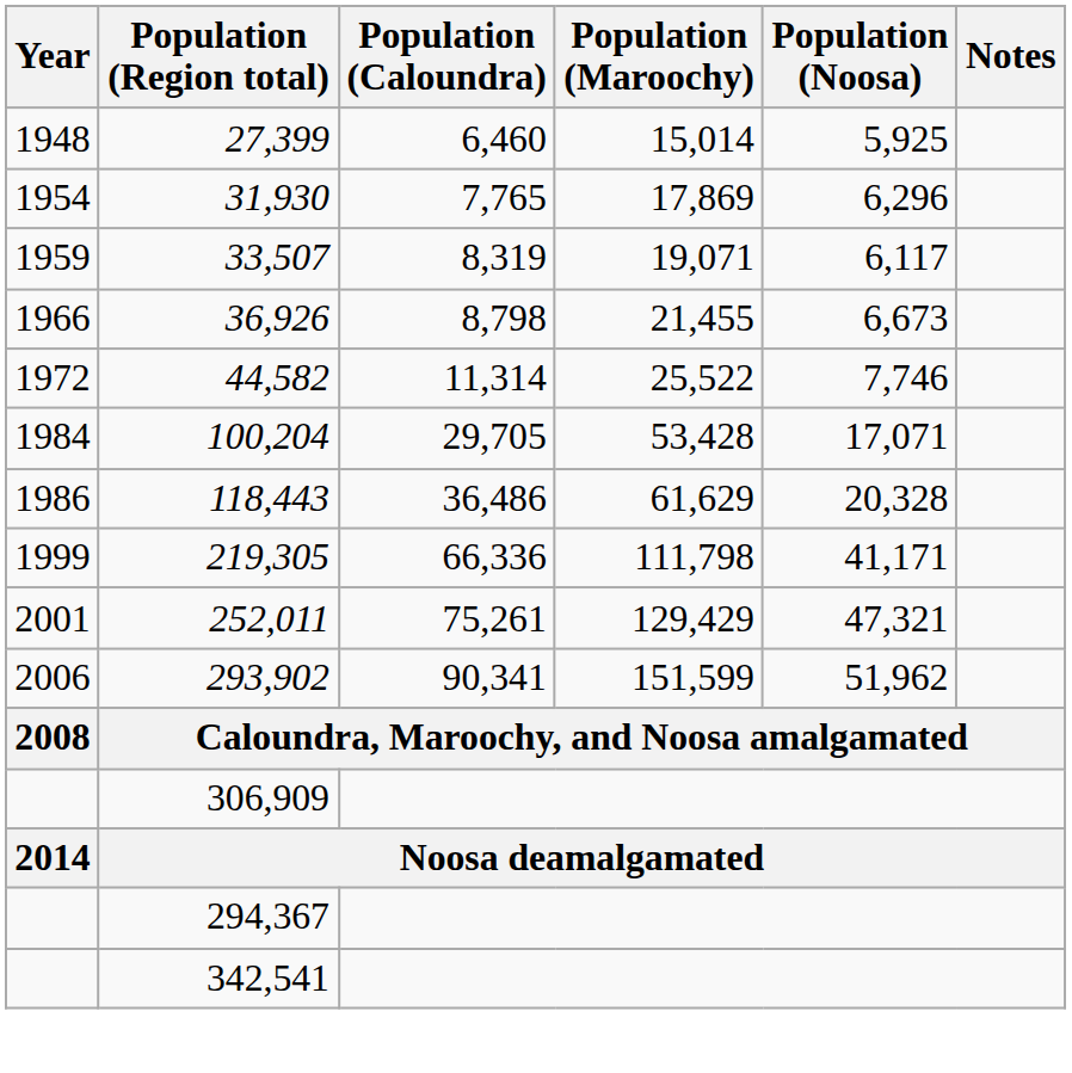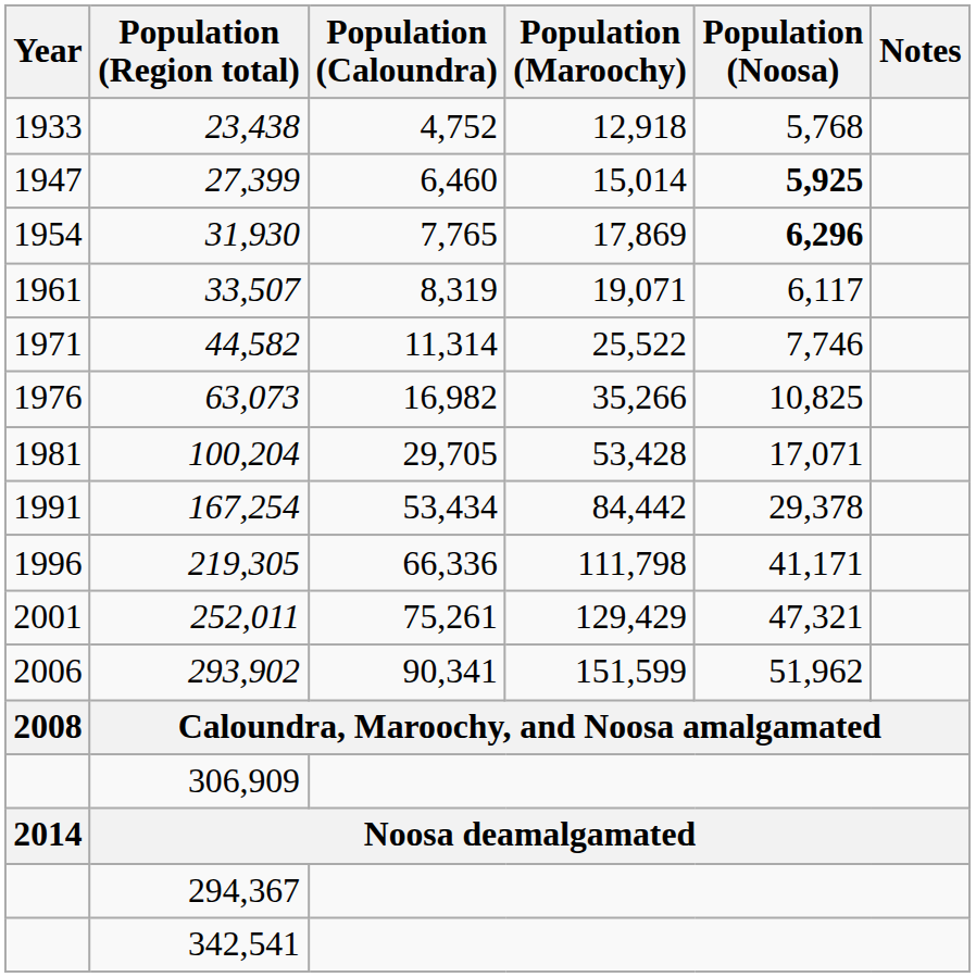 <table class="wikitable" style="text-align:right;">
 <tr>
 <th>Year</th>
 <th>Population<br>(Region total)</th>
 <th>Population<br>(Caloundra)</th>
 <th>Population<br>(Maroochy)</th>
 <th>Population<br>(Noosa)</th>
 <th>Notes</th>
 </tr>
 <tr>
-<td>1948</td>
+<td>1933</td>
+<td><em>23,438</em></td>
+<td>4,752</td>
+<td>12,918</td>
+<td>5,768</td>
+<td></td>
+</tr>
+<tr>
+<td>1947</td>
 <td><em>27,399</em></td>
 <td>6,460</td>
 <td>15,014</td>
-<td>5,925</td>
+<td><strong>5,925</strong></td>
 <td></td>
 </tr>
 <tr>
 <td>1954</td>
 <td><em>31,930</em></td>
 <td>7,765</td>
 <td>17,869</td>
-<td>6,296</td>
+<td><strong>6,296</strong></td>
 <td></td>
 </tr>
 <tr>
-<td>1959</td>
+<td>1961</td>
 <td><em>33,507</em></td>
 <td>8,319</td>
 <td>19,071</td>
 <td>6,117</td>
 <td></td>
 </tr>
 <tr>
-<td>1966</td>
-<td><em>36,926</em></td>
-<td>8,798</td>
-<td>21,455</td>
-<td>6,673</td>
-<td></td>
-</tr>
-<tr>
-<td>1972</td>
+<td>1971</td>
 <td><em>44,582</em></td>
 <td>11,314</td>
 <td>25,522</td>
 <td>7,746</td>
 <td></td>
 </tr>
 <tr>
-<td>1984</td>
+<td>1976</td>
+<td><em>63,073</em></td>
+<td>16,982</td>
+<td>35,266</td>
+<td>10,825</td>
+<td></td>
+</tr>
+<tr>
+<td>1981</td>
 <td><em>100,204</em></td>
 <td>29,705</td>
 <td>53,428</td>
 <td>17,071</td>
 <td></td>
 </tr>
 <tr>
-<td>1986</td>
-<td><em>118,443</em></td>
-<td>36,486</td>
-<td>61,629</td>
-<td>20,328</td>
+<td>1991</td>
+<td><em>167,254</em></td>
+<td>53,434</td>
+<td>84,442</td>
+<td>29,378</td>
 <td></td>
 </tr>
 <tr>
-<td>1999</td>
+<td>1996</td>
 <td><em>219,305</em></td>
 <td>66,336</td>
 <td>111,798</td>
 <td>41,171</td>
 <td></td>
 </tr>
 <tr>
 <td>2001</td>
 <td><em>252,011</em></td>
 <td>75,261</td>
 <td>129,429</td>
 <td>47,321</td>
 <td></td>
 </tr>
 <tr>
 <td>2006</td>
 <td><em>293,902</em></td>
 <td>90,341</td>
 <td>151,599</td>
 <td>51,962</td>
 <td></td>
 </tr>
 <tr>
 <th scope=row>2008</th>
 <th colspan=5><strong>Caloundra, Maroochy, and Noosa amalgamated</strong></th>
 </tr>
 <tr>
 <td></td>
 <td>306,909</td>
 <td colspan=4 style="text-align: left;"></td>
 </tr>
 <tr>
 <th scope=row>2014</th>
 <th colspan=5><strong>Noosa deamalgamated</strong></th>
 </tr>
 <tr>
 <td></td>
 <td>294,367</td>
 <td colspan=4 style="text-align: left;"></td>
 </tr>
 <tr>
 <td></td>
 <td>342,541</td>
 <td colspan=4 style="text-align: left;"></td>
 </tr>
 </table>
